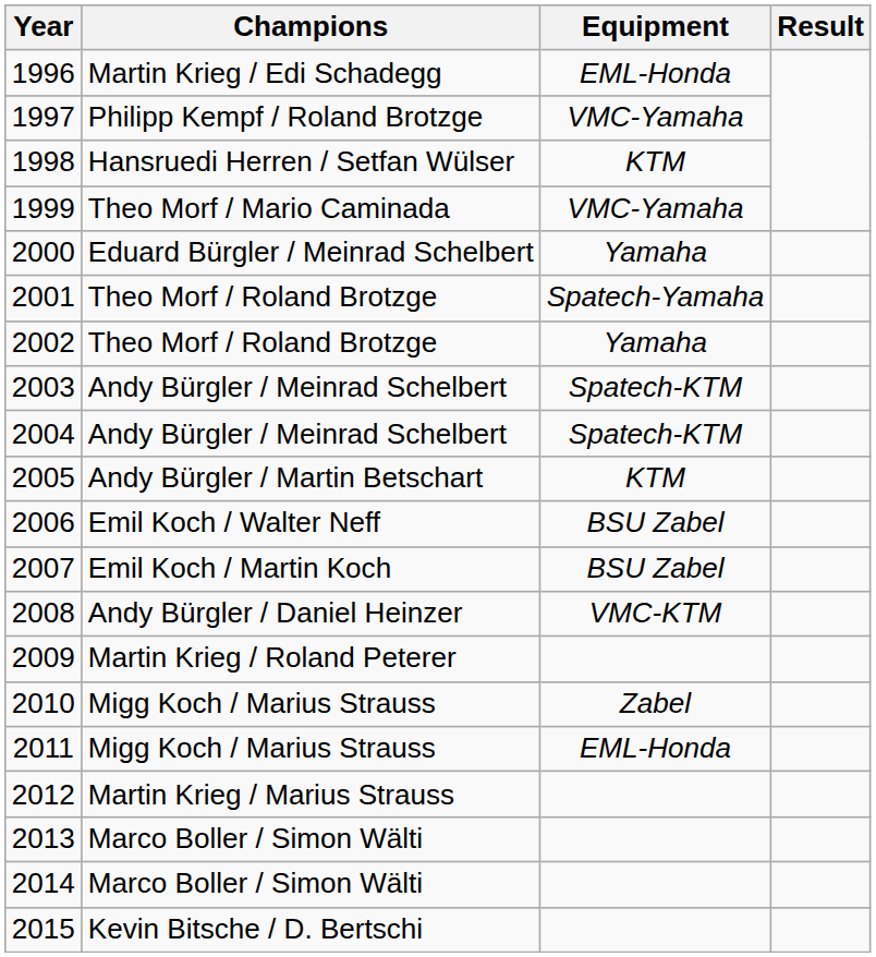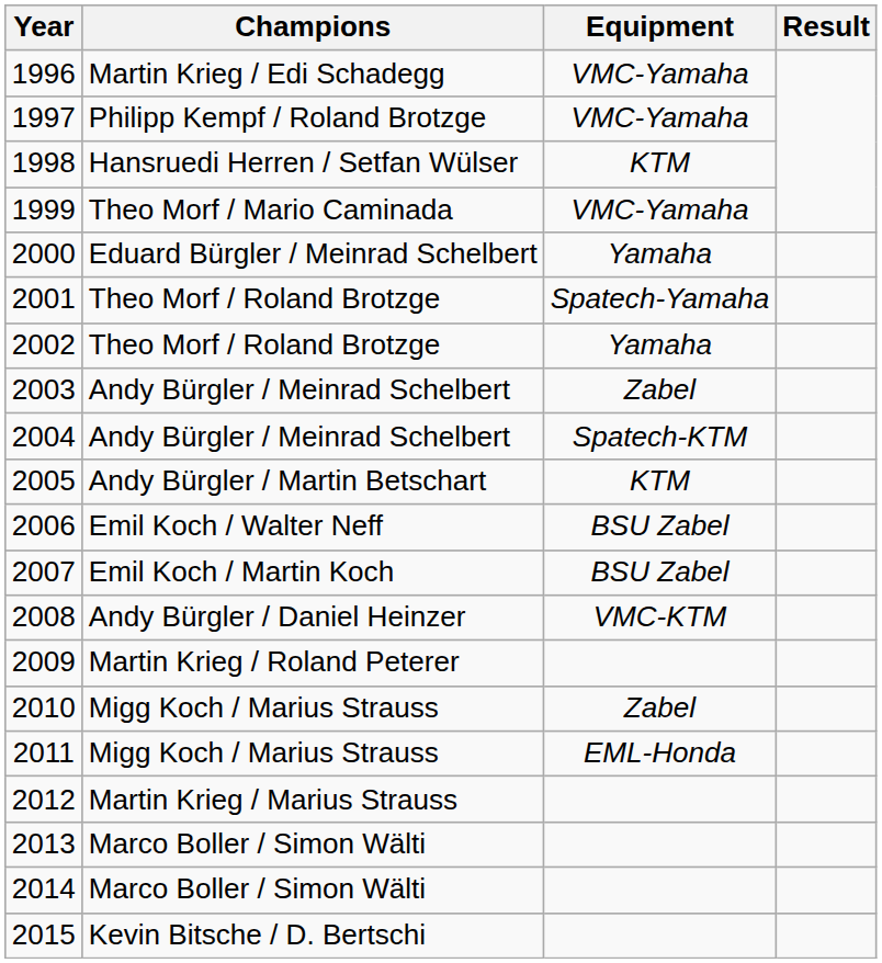 <table class="wikitable">
 <tr>
 <th>Year</th>
 <th>Champions</th>
 <th>Equipment</th>
 <th>Result</th>
 </tr>
 <tr align="center">
 <td>1996</td>
 <td align="left">Martin Krieg / Edi Schadegg</td>
-<td><em>EML-Honda</em></td>
+<td><em>VMC-Yamaha</em></td>
 </tr>
 <tr align="center">
 <td>1997</td>
 <td align="left">Philipp Kempf / Roland Brotzge</td>
 <td><em>VMC-Yamaha</em></td>
 </tr>
 <tr align="center">
 <td>1998</td>
 <td align="left">Hansruedi Herren / Setfan Wülser</td>
 <td><em>KTM</em></td>
 </tr>
 <tr align="center">
 <td>1999</td>
 <td align="left">Theo Morf / Mario Caminada</td>
 <td><em>VMC-Yamaha</em></td>
 </tr>
 <tr align="center">
 <td>2000</td>
 <td align="left">Eduard Bürgler / Meinrad Schelbert</td>
 <td><em>Yamaha</em></td>
 <td></td>
 </tr>
 <tr align="center">
 <td>2001</td>
 <td align="left">Theo Morf / Roland Brotzge</td>
 <td><em>Spatech-Yamaha</em></td>
 <td></td>
 </tr>
 <tr align="center">
 <td>2002</td>
 <td align="left">Theo Morf / Roland Brotzge</td>
 <td><em>Yamaha</em></td>
 <td></td>
 </tr>
 <tr align="center">
 <td>2003</td>
 <td align="left">Andy Bürgler / Meinrad Schelbert</td>
-<td><em>Spatech-KTM</em></td>
+<td><em>Zabel</em></td>
 <td></td>
 </tr>
 <tr align="center">
 <td>2004</td>
 <td align="left">Andy Bürgler / Meinrad Schelbert</td>
 <td><em>Spatech-KTM</em></td>
 <td></td>
 </tr>
 <tr align="center">
 <td>2005</td>
 <td align="left">Andy Bürgler / Martin Betschart</td>
 <td><em>KTM</em></td>
 <td></td>
 </tr>
 <tr align="center">
 <td>2006</td>
 <td align="left">Emil Koch / Walter Neff</td>
 <td><em>BSU Zabel</em></td>
 <td></td>
 </tr>
 <tr align="center">
 <td>2007</td>
 <td align="left">Emil Koch / Martin Koch</td>
 <td><em>BSU Zabel</em></td>
 <td></td>
 </tr>
 <tr align="center">
 <td>2008</td>
 <td align="left">Andy Bürgler / Daniel Heinzer</td>
 <td><em>VMC-KTM</em></td>
 <td></td>
 </tr>
 <tr align="center">
 <td>2009</td>
 <td align="left">Martin Krieg / Roland Peterer</td>
 <td></td>
 <td></td>
 </tr>
 <tr align="center">
 <td>2010</td>
 <td align="left">Migg Koch / Marius Strauss</td>
 <td><em>Zabel</em></td>
 <td></td>
 </tr>
 <tr align="center">
 <td>2011</td>
 <td align="left">Migg Koch / Marius Strauss</td>
 <td><em>EML-Honda</em></td>
 <td></td>
 </tr>
 <tr align="center">
 <td>2012</td>
 <td align="left">Martin Krieg / Marius Strauss</td>
 <td></td>
 <td></td>
 </tr>
 <tr align="center">
 <td>2013</td>
 <td align="left">Marco Boller /  Simon Wälti</td>
 <td></td>
 <td></td>
 </tr>
 <tr align="center">
 <td>2014</td>
 <td align="left">Marco Boller /  Simon Wälti</td>
 <td></td>
 <td></td>
 </tr>
 <tr align="center">
 <td>2015</td>
 <td align="left">Kevin Bitsche /  D. Bertschi</td>
 <td></td>
 <td></td>
 </tr>
 </table>
